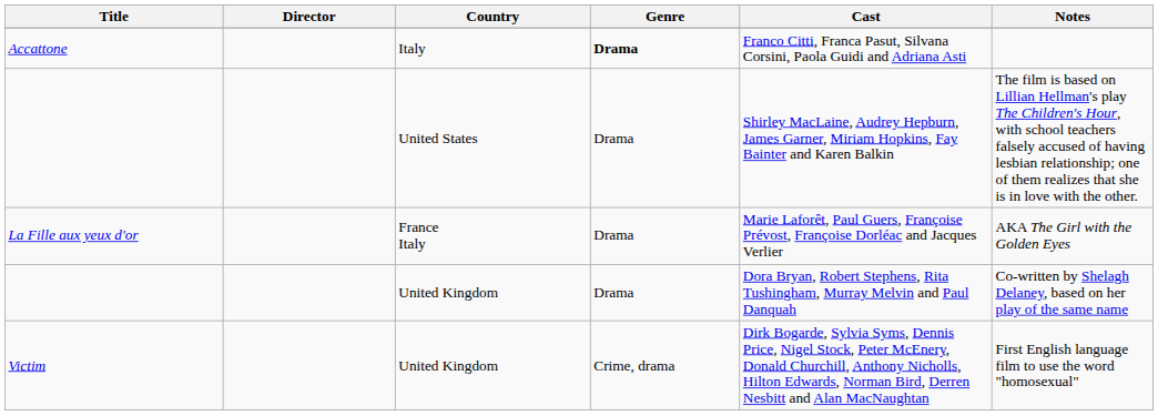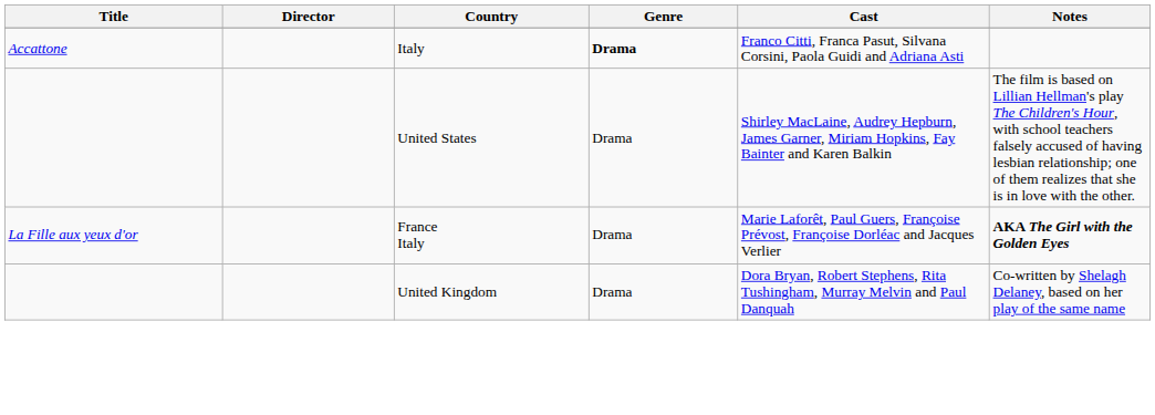 <table class="wikitable sortable">
 <tr>
 <th width="19%">Title</th>
 <th width="15%">Director</th>
 <th width="17%">Country</th>
 <th width="13%">Genre</th>
 <th width="22%">Cast</th>
 <th width="46%">Notes</th>
 </tr>
 <tr valign="top">
 </tr>
 <tr>
 <td><em><a href='#'>Accattone</a></em></td>
 <td></td>
 <td>Italy</td>
 <td><strong>Drama</strong></td>
 <td><a href='#'>Franco Citti</a>, Franca Pasut, Silvana Corsini, Paola Guidi and <a href='#'>Adriana Asti</a></td>
 <td></td>
 </tr>
 <tr>
 <td></td>
 <td></td>
 <td>United States</td>
 <td>Drama</td>
 <td><a href='#'>Shirley MacLaine</a>, <a href='#'>Audrey Hepburn</a>, <a href='#'>James Garner</a>, <a href='#'>Miriam Hopkins</a>, <a href='#'>Fay Bainter</a> and Karen Balkin</td>
 <td>The film is based on <a href='#'>Lillian Hellman</a>'s play <em><a href='#'>The Children's Hour</a></em>, with school teachers falsely accused of having lesbian relationship; one of them realizes that she is in love with the other.</td>
 </tr>
 <tr>
 <td><em><a href='#'>La Fille aux yeux d'or</a></em></td>
 <td></td>
 <td>France<br>Italy</td>
 <td>Drama</td>
 <td><a href='#'>Marie Laforêt</a>, <a href='#'>Paul Guers</a>, <a href='#'>Françoise Prévost</a>, <a href='#'>Françoise Dorléac</a> and Jacques Verlier</td>
-<td>AKA <em>The Girl with the Golden Eyes</em></td>
+<td><strong>AKA <em>The Girl with the Golden Eyes</em></strong></td>
 </tr>
 <tr>
 <td></td>
 <td></td>
 <td>United Kingdom</td>
 <td>Drama</td>
 <td><a href='#'>Dora Bryan</a>, <a href='#'>Robert Stephens</a>, <a href='#'>Rita Tushingham</a>, <a href='#'>Murray Melvin</a> and <a href='#'>Paul Danquah</a></td>
 <td>Co-written by <a href='#'>Shelagh Delaney</a>, based on her <a href='#'>play of the same name</a></td>
 </tr>
-<tr>
-<td><em><a href='#'>Victim</a></em></td>
-<td></td>
-<td>United Kingdom</td>
-<td>Crime, drama</td>
-<td><a href='#'>Dirk Bogarde</a>, <a href='#'>Sylvia Syms</a>, <a href='#'>Dennis Price</a>, <a href='#'>Nigel Stock</a>, <a href='#'>Peter McEnery</a>, <a href='#'>Donald Churchill</a>, <a href='#'>Anthony Nicholls</a>, <a href='#'>Hilton Edwards</a>, <a href='#'>Norman Bird</a>, <a href='#'>Derren Nesbitt</a> and <a href='#'>Alan MacNaughtan</a></td>
-<td>First English language film to use the word "homosexual"</td>
-</tr>
 </table>
